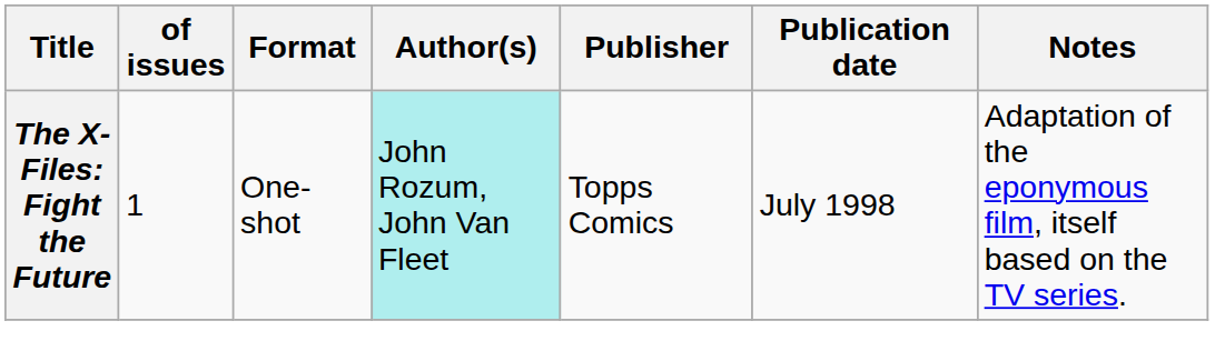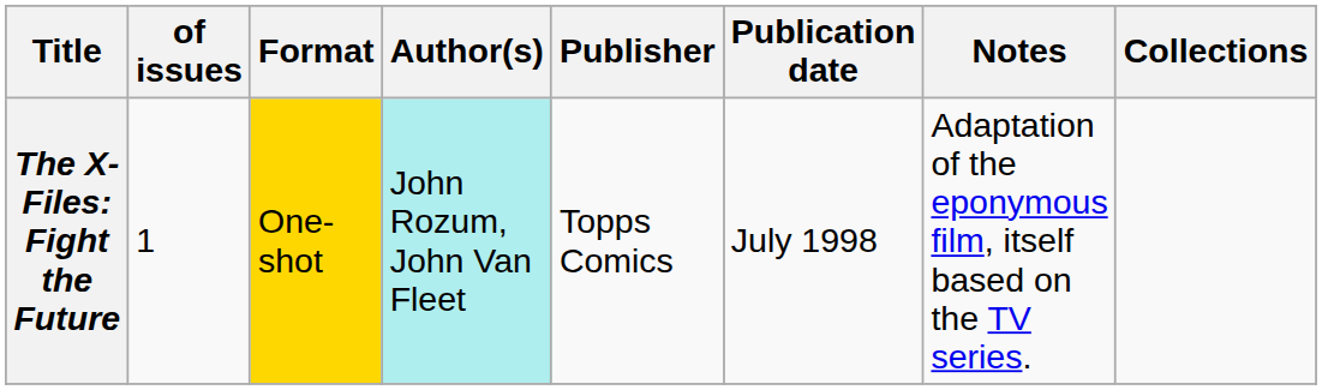 <table class="wikitable">
 <tr>
 <th>Title</th>
 <th style="width:40pt"> of issues</th>
 <th style="width:75pt">Format</th>
 <th style="width:125pt">Author(s)</th>
 <th style="width:125pt">Publisher</th>
 <th style="width:150pt">Publication date</th>
 <th style="width:175pt">Notes</th>
+<th>Collections</th>
 </tr>
 <tr>
 <th><em>The X-Files: Fight the Future</em></th>
 <td>1</td>
-<td>One-shot</td>
+<td style="background: gold;">One-shot</td>
 <td style="background: paleturquoise;">John Rozum, John Van Fleet</td>
 <td>Topps Comics</td>
 <td>July 1998</td>
 <td>Adaptation of the <a href='#'>eponymous film</a>, itself based on the <a href='#'>TV series</a>.</td>
+<td></td>
 </tr>
 </table>
